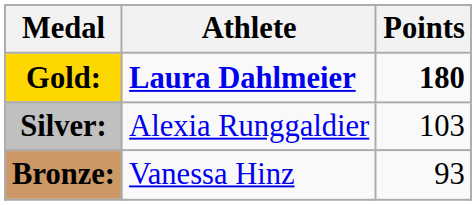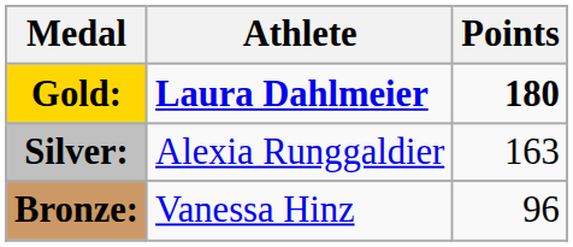 <table class="wikitable">
 <tr>
 <th>Medal</th>
 <th>Athlete</th>
 <th>Points</th>
 </tr>
 <tr>
 <td style="text-align:center;background-color:gold;"><strong>Gold:</strong></td>
 <td> <strong><a href='#'>Laura Dahlmeier</a></strong></td>
 <td align="right"><strong>180</strong></td>
 </tr>
 <tr>
 <td style="text-align:center;background-color:silver;"><strong>Silver:</strong></td>
 <td> <a href='#'>Alexia Runggaldier</a></td>
-<td align="right">103</td>
+<td align="right">163</td>
 </tr>
 <tr>
 <td style="text-align:center;background-color:#CC9966;"><strong>Bronze:</strong></td>
 <td> <a href='#'>Vanessa Hinz</a></td>
-<td align="right">93</td>
+<td align="right">96</td>
 </tr>
 </table>
